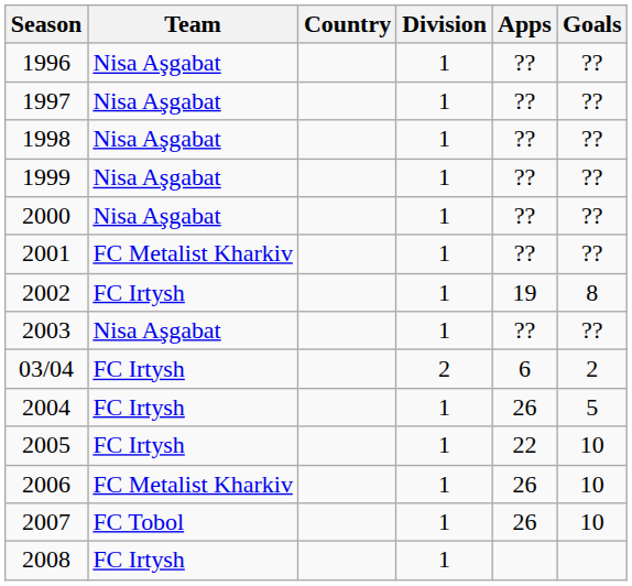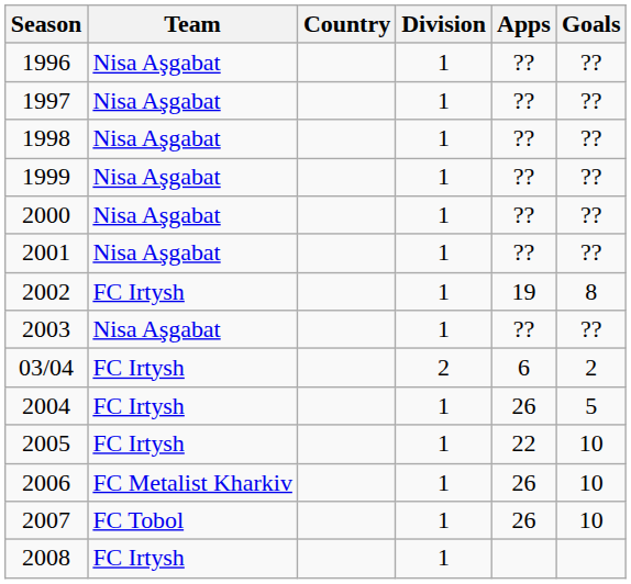 <table class="wikitable" style="text-align: center;">
 <tr>
 <th>Season</th>
 <th>Team</th>
 <th>Country</th>
 <th>Division</th>
 <th>Apps</th>
 <th>Goals</th>
 </tr>
 <tr>
 <td>1996</td>
 <td align="left"><a href='#'>Nisa Aşgabat</a></td>
 <td align="left"></td>
 <td>1</td>
 <td>??</td>
 <td>??</td>
 </tr>
 <tr>
 <td>1997</td>
 <td align="left"><a href='#'>Nisa Aşgabat</a></td>
 <td align="left"></td>
 <td>1</td>
 <td>??</td>
 <td>??</td>
 </tr>
 <tr>
 <td>1998</td>
 <td align="left"><a href='#'>Nisa Aşgabat</a></td>
 <td align="left"></td>
 <td>1</td>
 <td>??</td>
 <td>??</td>
 </tr>
 <tr>
 <td>1999</td>
 <td align="left"><a href='#'>Nisa Aşgabat</a></td>
 <td align="left"></td>
 <td>1</td>
 <td>??</td>
 <td>??</td>
 </tr>
 <tr>
 <td>2000</td>
 <td align="left"><a href='#'>Nisa Aşgabat</a></td>
 <td align="left"></td>
 <td>1</td>
 <td>??</td>
 <td>??</td>
 </tr>
 <tr>
 <td>2001</td>
-<td align="left"><a href='#'>FC Metalist Kharkiv</a></td>
+<td align="left"><a href='#'>Nisa Aşgabat</a></td>
 <td align="left"></td>
 <td>1</td>
 <td>??</td>
 <td>??</td>
 </tr>
 <tr>
 <td>2002</td>
 <td align="left"><a href='#'>FC Irtysh</a></td>
 <td align="left"></td>
 <td>1</td>
 <td>19</td>
 <td>8</td>
 </tr>
 <tr>
 <td>2003</td>
 <td align="left"><a href='#'>Nisa Aşgabat</a></td>
 <td align="left"></td>
 <td>1</td>
 <td>??</td>
 <td>??</td>
 </tr>
 <tr>
 <td>03/04</td>
 <td align="left"><a href='#'>FC Irtysh</a></td>
 <td align="left"></td>
 <td>2</td>
 <td>6</td>
 <td>2</td>
 </tr>
 <tr>
 <td>2004</td>
 <td align="left"><a href='#'>FC Irtysh</a></td>
 <td align="left"></td>
 <td>1</td>
 <td>26</td>
 <td>5</td>
 </tr>
 <tr>
 <td>2005</td>
 <td align="left"><a href='#'>FC Irtysh</a></td>
 <td align="left"></td>
 <td>1</td>
 <td>22</td>
 <td>10</td>
 </tr>
 <tr>
 <td>2006</td>
 <td align="left"><a href='#'>FC Metalist Kharkiv</a></td>
 <td align="left"></td>
 <td>1</td>
 <td>26</td>
 <td>10</td>
 </tr>
 <tr>
 <td>2007</td>
 <td align="left"><a href='#'>FC Tobol</a></td>
 <td align="left"></td>
 <td>1</td>
 <td>26</td>
 <td>10</td>
 </tr>
 <tr>
 <td>2008</td>
 <td align="left"><a href='#'>FC Irtysh</a></td>
 <td align="left"></td>
 <td>1</td>
 <td></td>
 <td></td>
 </tr>
 </table>
